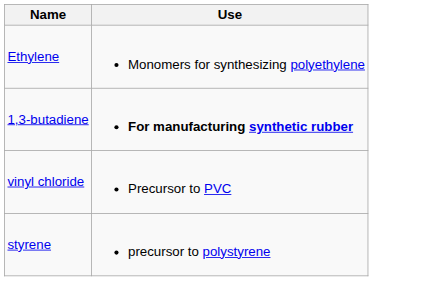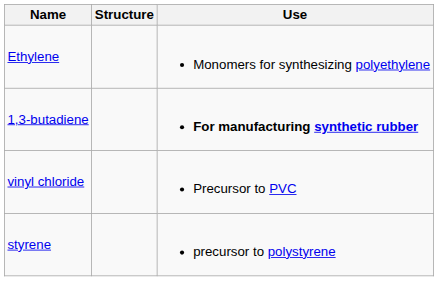 <table class="wikitable">
 <tr>
 <th>Name</th>
+<th>Structure</th>
 <th>Use</th>
 </tr>
 <tr>
 <td><a href='#'>Ethylene</a></td>
+<td></td>
 <td><br><ul><li>Monomers for synthesizing <a href='#'>polyethylene</a></li></ul></td>
 </tr>
 <tr>
 <td><a href='#'>1,3-butadiene</a></td>
+<td></td>
 <td><strong><br><ul><li>For manufacturing <a href='#'>synthetic rubber</a></li></ul></strong></td>
 </tr>
 <tr>
 <td><a href='#'>vinyl chloride</a></td>
+<td></td>
 <td><br><ul><li>Precursor to <a href='#'>PVC</a></li></ul></td>
 </tr>
 <tr>
 <td><a href='#'>styrene</a></td>
+<td></td>
 <td><br><ul><li>precursor to <a href='#'>polystyrene</a></li></ul></td>
 </tr>
 </table>
